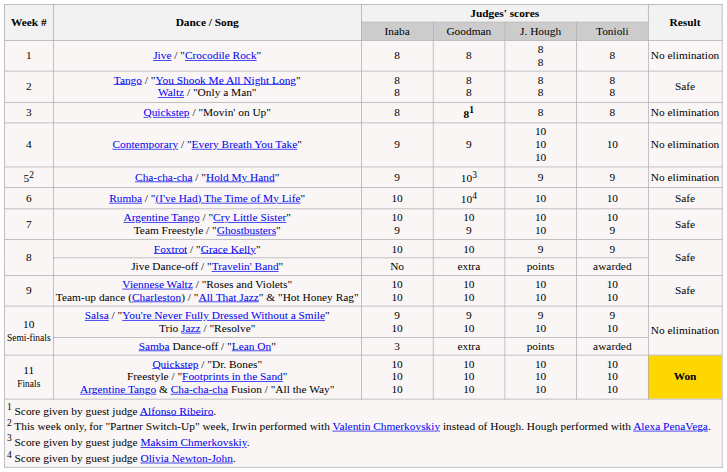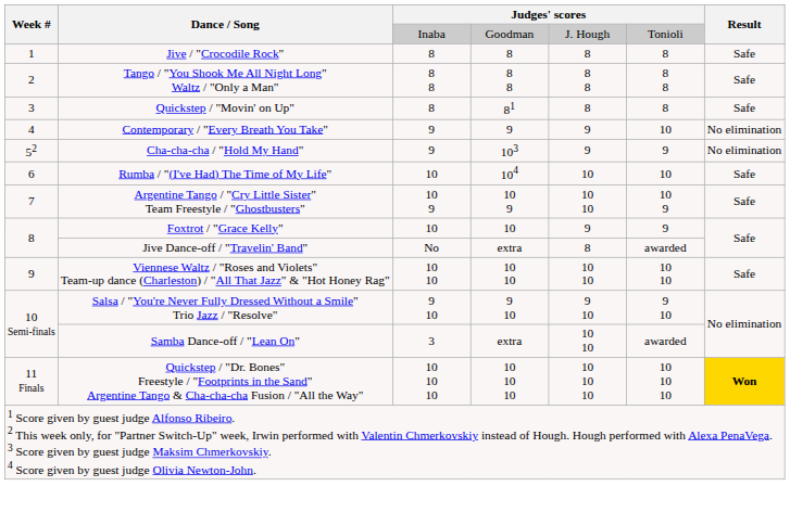 <table class="wikitable collapsible collapsed">
 <tr style="text-align:Center; background:#ccc;">
 <th rowspan="2">Week #</th>
 <th rowspan="2">Dance / Song</th>
 <th colspan="4">Judges' scores</th>
 <th rowspan="2">Result</th>
 </tr>
 <tr style="text-align:center; background:#ccc;">
 <td style="width:10%; ">Inaba</td>
 <td style="width:10%; ">Goodman</td>
 <td style="width:10%; ">J. Hough</td>
 <td style="width:10%; ">Tonioli</td>
 </tr>
 <tr style="text-align: center; background:#faf6f6;">
 <td>1</td>
 <td><a href='#'>Jive</a> / "<a href='#'>Crocodile Rock</a>"</td>
 <td>8</td>
 <td>8</td>
-<td>8<br>8</td>
 <td>8</td>
-<td>No elimination</td>
+<td>8</td>
+<td>Safe</td>
 </tr>
 <tr style="text-align: center; background:#faf6f6;">
 <td>2</td>
 <td><a href='#'>Tango</a> / "<a href='#'>You Shook Me All Night Long</a>" <br> <a href='#'>Waltz</a> / "Only a Man"</td>
 <td>8<br>8</td>
 <td>8<br>8</td>
 <td>8<br>8</td>
 <td>8<br>8</td>
 <td>Safe</td>
 </tr>
 <tr style="text-align:center; background:#faf6f6;">
 <td>3</td>
 <td><a href='#'>Quickstep</a> / "Movin' on Up"</td>
 <td>8</td>
-<td><strong>8<sup>1</sup></strong></td>
+<td>8<sup>1</sup></td>
 <td>8</td>
 <td>8</td>
-<td>No elimination</td>
+<td>Safe</td>
 </tr>
 <tr style="text-align:center; background:#faf6f6;">
 <td>4</td>
 <td><a href='#'>Contemporary</a> / "<a href='#'>Every Breath You Take</a>"</td>
 <td>9</td>
 <td>9</td>
-<td>10<br>10<br>10</td>
+<td>9</td>
 <td>10</td>
 <td>No elimination</td>
 </tr>
 <tr style="text-align:center; background:#faf6f6;">
 <td>5<sup>2</sup></td>
 <td><a href='#'>Cha-cha-cha</a> / "<a href='#'>Hold My Hand</a>"</td>
 <td>9</td>
 <td>10<sup>3</sup></td>
 <td>9</td>
 <td>9</td>
 <td>No elimination</td>
 </tr>
 <tr style="text-align:center; background:#faf6f6;">
 <td>6</td>
 <td><a href='#'>Rumba</a> / "<a href='#'>(I've Had) The Time of My Life</a>"</td>
 <td>10</td>
 <td>10<sup>4</sup></td>
 <td>10</td>
 <td>10</td>
 <td>Safe</td>
 </tr>
 <tr style="text-align:center; background:#faf6f6;">
 <td>7</td>
 <td><a href='#'>Argentine Tango</a> / "<a href='#'>Cry Little Sister</a>" <br> Team Freestyle / "<a href='#'>Ghostbusters</a>"</td>
 <td>10<br>9</td>
 <td>10<br>9</td>
 <td>10<br>10</td>
 <td>10<br>9</td>
 <td>Safe</td>
 </tr>
 <tr style="text-align:center; background:#faf6f6;">
 <td rowspan="2">8</td>
 <td><a href='#'>Foxtrot</a> / "<a href='#'>Grace Kelly</a>"</td>
 <td>10</td>
 <td>10</td>
 <td>9</td>
 <td>9</td>
 <td rowspan="2">Safe</td>
 </tr>
 <tr style="text-align: center; background:#faf6f6;">
 <td>Jive Dance-off / "<a href='#'>Travelin' Band</a>"</td>
 <td>No</td>
 <td>extra</td>
-<td>points</td>
+<td>8</td>
 <td>awarded</td>
 </tr>
 <tr style="text-align:center; background:#faf6f6;">
 <td>9</td>
 <td><a href='#'>Viennese Waltz</a> / "Roses and Violets" <br> Team-up dance (<a href='#'>Charleston</a>) / "<a href='#'>All That Jazz</a>" & "Hot Honey Rag"</td>
 <td>10<br>10</td>
 <td>10<br>10</td>
 <td>10<br>10</td>
 <td>10<br>10</td>
 <td>Safe</td>
 </tr>
 <tr style="text-align:center; background:#faf6f6;">
 <td rowspan="2">10<br><small>Semi-finals</small></td>
 <td><a href='#'>Salsa</a> / "<a href='#'>You're Never Fully Dressed Without a Smile</a>"<br> Trio <a href='#'>Jazz</a> / "Resolve"</td>
 <td>9 <br> 10</td>
 <td>9 <br> 10</td>
 <td>9 <br> 10</td>
 <td>9 <br> 10</td>
 <td rowspan="2">No elimination</td>
 </tr>
 <tr style="text-align: center; background:#faf6f6;">
 <td><a href='#'>Samba</a> Dance-off / "<a href='#'>Lean On</a>"</td>
 <td>3</td>
 <td>extra</td>
-<td>points</td>
+<td>10<br>10</td>
 <td>awarded</td>
 </tr>
 <tr style="text-align:center; background:#faf6f6;">
 <td>11<br><small>Finals</small></td>
 <td><a href='#'>Quickstep</a> / "Dr. Bones" <br> Freestyle / "<a href='#'>Footprints in the Sand</a>" <br> <a href='#'>Argentine Tango</a> & <a href='#'>Cha-cha-cha</a> Fusion / "All the Way"</td>
 <td>10<br>10<br>10</td>
 <td>10<br>10<br>10</td>
 <td>10<br>10<br>10</td>
 <td>10<br>10<br>10</td>
 <th style="background:gold;">Won</th>
 </tr>
 <tr>
 <td colspan="7" style="background:#faf6f6; text-align:left;"><sup>1</sup> Score given by guest judge <a href='#'>Alfonso Ribeiro</a>.<br><sup>2</sup> This week only, for "Partner Switch-Up" week, Irwin performed with <a href='#'>Valentin Chmerkovskiy</a> instead of Hough. Hough performed with <a href='#'>Alexa PenaVega</a>.<br><sup>3</sup> Score given by guest judge <a href='#'>Maksim Chmerkovskiy</a>.<br><sup>4</sup> Score given by guest judge <a href='#'>Olivia Newton-John</a>.</td>
 </tr>
 </table>
